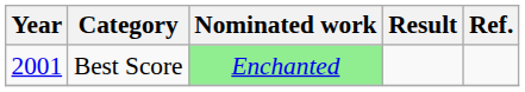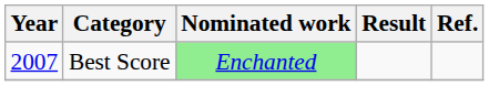 <table class="wikitable plainrowheaders" style="text-align:center;">
 <tr>
 <th>Year</th>
 <th>Category</th>
 <th>Nominated work</th>
 <th>Result</th>
 <th>Ref.</th>
 </tr>
 <tr>
-<td><a href='#'>2001</a></td>
+<td><a href='#'>2007</a></td>
 <td>Best Score</td>
 <td style="background: lightgreen;"><em><a href='#'>Enchanted</a></em> <br> </td>
 <td></td>
 <td></td>
 </tr>
 <tr>
 </tr>
 </table>
